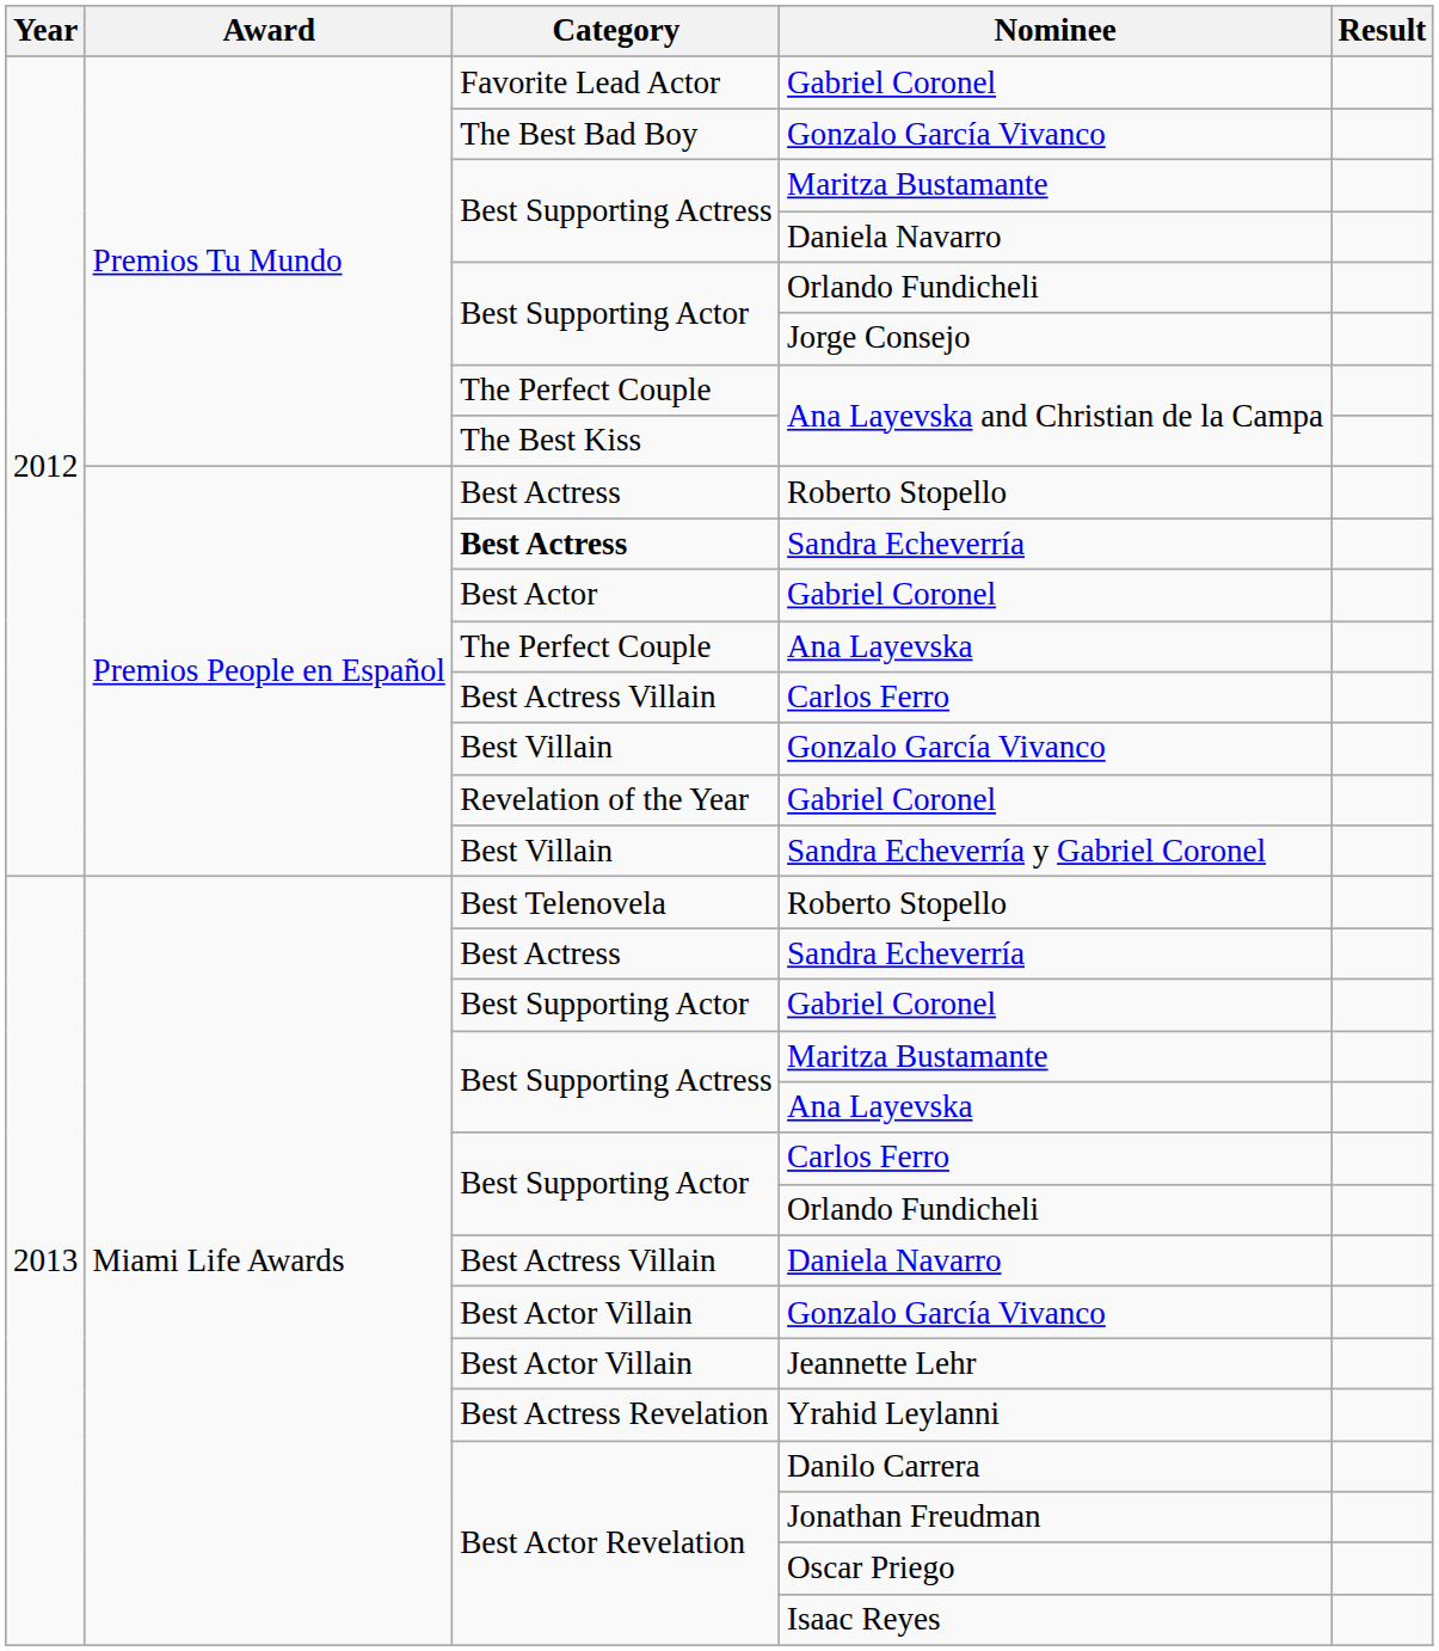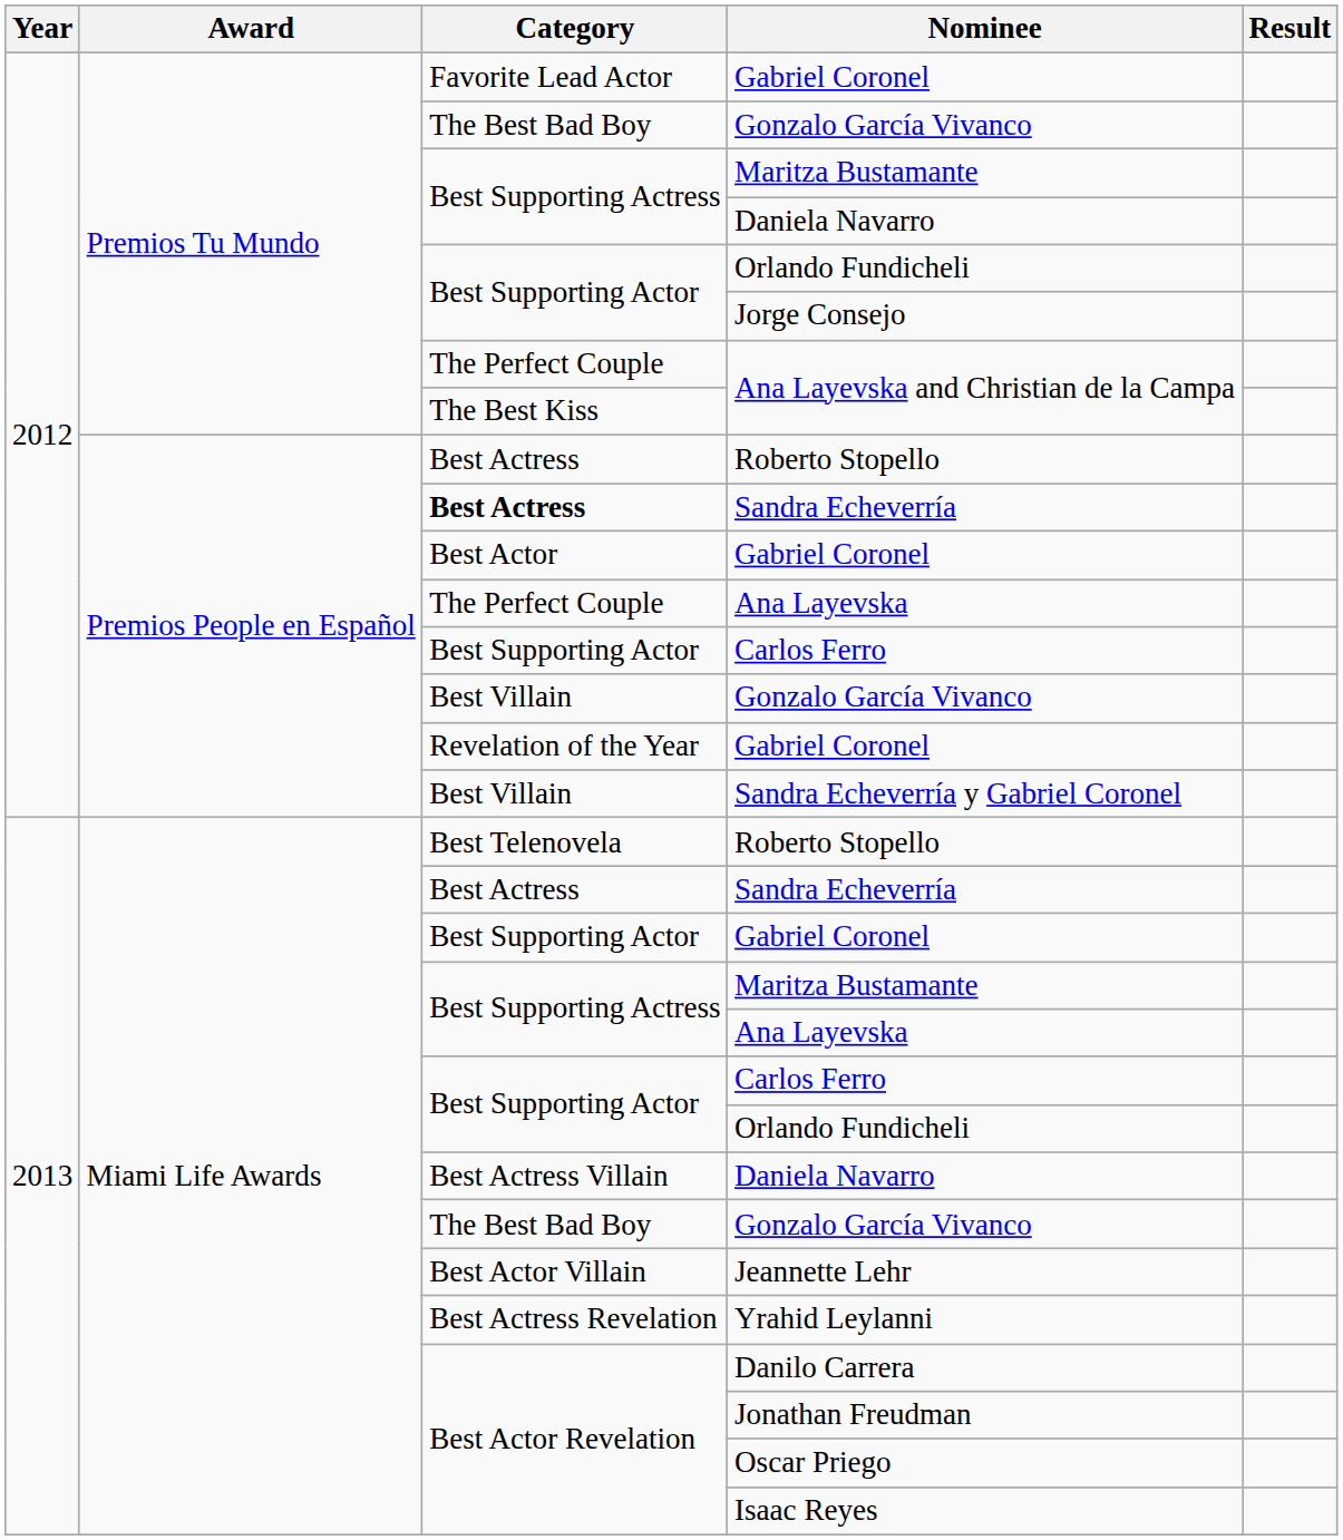 <table class="wikitable">
 <tr>
 <th>Year</th>
 <th>Award</th>
 <th>Category</th>
 <th>Nominee</th>
 <th>Result</th>
 </tr>
 <tr>
 <td rowspan=16>2012</td>
 <td rowspan=8><a href='#'>Premios Tu Mundo</a></td>
 <td>Favorite Lead Actor</td>
 <td><a href='#'>Gabriel Coronel</a></td>
 <td></td>
 </tr>
 <tr>
 <td>The Best Bad Boy</td>
 <td><a href='#'>Gonzalo García Vivanco</a></td>
 <td></td>
 </tr>
 <tr>
 <td rowspan=2>Best Supporting Actress</td>
 <td><a href='#'>Maritza Bustamante</a></td>
 <td></td>
 </tr>
 <tr>
 <td>Daniela Navarro</td>
 <td></td>
 </tr>
 <tr>
 <td rowspan=2>Best Supporting Actor</td>
 <td>Orlando Fundicheli</td>
 <td></td>
 </tr>
 <tr>
 <td>Jorge Consejo</td>
 <td></td>
 </tr>
 <tr>
 <td>The Perfect Couple</td>
 <td rowspan=2><a href='#'>Ana Layevska</a> and Christian de la Campa</td>
 <td></td>
 </tr>
 <tr>
 <td>The Best Kiss</td>
 <td></td>
 </tr>
 <tr>
 <td rowspan=8><a href='#'>Premios People en Español</a></td>
 <td>Best Actress</td>
 <td>Roberto Stopello</td>
 <td></td>
 </tr>
 <tr>
 <td><strong>Best Actress</strong></td>
 <td><a href='#'>Sandra Echeverría</a></td>
 <td></td>
 </tr>
 <tr>
 <td>Best Actor</td>
 <td><a href='#'>Gabriel Coronel</a></td>
 <td></td>
 </tr>
 <tr>
 <td>The Perfect Couple</td>
 <td><a href='#'>Ana Layevska</a></td>
 <td></td>
 </tr>
 <tr>
-<td>Best Actress Villain</td>
+<td>Best Supporting Actor</td>
 <td><a href='#'>Carlos Ferro</a></td>
 <td></td>
 </tr>
 <tr>
 <td>Best Villain</td>
 <td><a href='#'>Gonzalo García Vivanco</a></td>
 <td></td>
 </tr>
 <tr>
 <td>Revelation of the Year</td>
 <td><a href='#'>Gabriel Coronel</a></td>
 <td></td>
 </tr>
 <tr>
 <td>Best Villain</td>
 <td><a href='#'>Sandra Echeverría</a> y <a href='#'>Gabriel Coronel</a></td>
 <td></td>
 </tr>
 <tr>
 <td rowspan="15">2013</td>
 <td rowspan="15">Miami Life Awards</td>
 <td>Best Telenovela</td>
 <td>Roberto Stopello</td>
 <td></td>
 </tr>
 <tr>
 <td>Best Actress</td>
 <td><a href='#'>Sandra Echeverría</a></td>
 <td></td>
 </tr>
 <tr>
 <td>Best Supporting Actor</td>
 <td><a href='#'>Gabriel Coronel</a></td>
 <td></td>
 </tr>
 <tr>
 <td rowspan="2">Best Supporting Actress</td>
 <td><a href='#'>Maritza Bustamante</a></td>
 <td></td>
 </tr>
 <tr>
 <td><a href='#'>Ana Layevska</a></td>
 <td></td>
 </tr>
 <tr>
 <td rowspan="2">Best Supporting Actor</td>
 <td><a href='#'>Carlos Ferro</a></td>
 <td></td>
 </tr>
 <tr>
 <td>Orlando Fundicheli</td>
 <td></td>
 </tr>
 <tr>
 <td>Best Actress Villain</td>
 <td><a href='#'>Daniela Navarro</a></td>
 <td></td>
 </tr>
 <tr>
-<td>Best Actor Villain</td>
+<td>The Best Bad Boy</td>
 <td><a href='#'>Gonzalo García Vivanco</a></td>
 <td></td>
 </tr>
 <tr>
 <td>Best Actor Villain</td>
 <td>Jeannette Lehr</td>
 <td></td>
 </tr>
 <tr>
 <td>Best Actress Revelation</td>
 <td>Yrahid Leylanni</td>
 <td></td>
 </tr>
 <tr>
 <td rowspan="4">Best Actor Revelation</td>
 <td>Danilo Carrera</td>
 <td></td>
 </tr>
 <tr>
 <td>Jonathan Freudman</td>
 <td></td>
 </tr>
 <tr>
 <td>Oscar Priego</td>
 <td></td>
 </tr>
 <tr>
 <td>Isaac Reyes</td>
 <td></td>
 </tr>
 </table>
